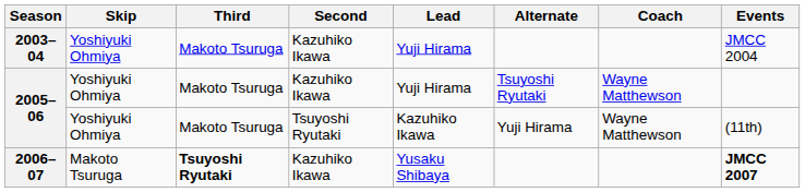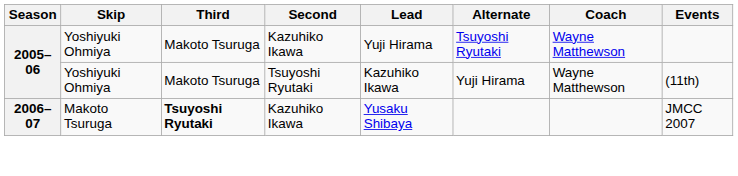 <table class="wikitable">
 <tr>
 <th scope="col" width=60>Season</th>
 <th scope="col">Skip</th>
 <th scope="col">Third</th>
 <th scope="col">Second</th>
 <th scope="col">Lead</th>
 <th scope="col">Alternate</th>
 <th scope="col">Coach</th>
 <th scope="col">Events</th>
-</tr>
-<tr>
-<th scope="row">2003–04</th>
-<td><a href='#'>Yoshiyuki Ohmiya</a></td>
-<td><a href='#'>Makoto Tsuruga</a></td>
-<td>Kazuhiko Ikawa</td>
-<td><a href='#'>Yuji Hirama</a></td>
-<td></td>
-<td></td>
-<td><a href='#'>JMCC</a> 2004 </td>
 </tr>
 <tr>
 <th scope="row" rowspan=2>2005–06</th>
 <td>Yoshiyuki Ohmiya</td>
 <td>Makoto Tsuruga</td>
 <td>Kazuhiko Ikawa</td>
 <td>Yuji Hirama</td>
 <td><a href='#'>Tsuyoshi Ryutaki</a></td>
 <td><a href='#'>Wayne Matthewson</a></td>
 <td> </td>
 </tr>
 <tr>
 <td>Yoshiyuki Ohmiya</td>
 <td>Makoto Tsuruga</td>
 <td>Tsuyoshi Ryutaki</td>
 <td>Kazuhiko Ikawa</td>
 <td>Yuji Hirama</td>
 <td>Wayne Matthewson</td>
 <td> (11th)</td>
 </tr>
 <tr>
 <th scope="row">2006–07</th>
 <td>Makoto Tsuruga</td>
 <td><strong>Tsuyoshi Ryutaki</strong></td>
 <td>Kazuhiko Ikawa</td>
 <td><a href='#'>Yusaku Shibaya</a></td>
 <td></td>
 <td></td>
-<td><strong>JMCC 2007 </strong></td>
+<td>JMCC 2007 </td>
 </tr>
 </table>
